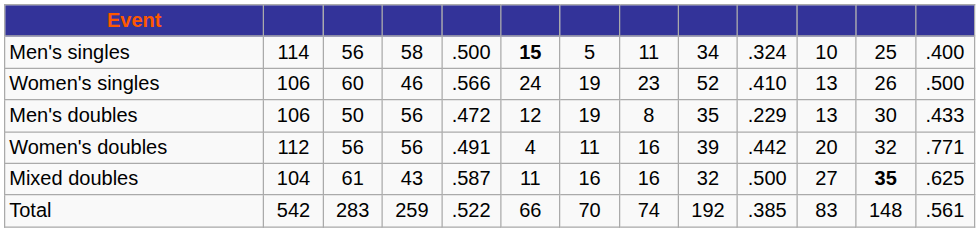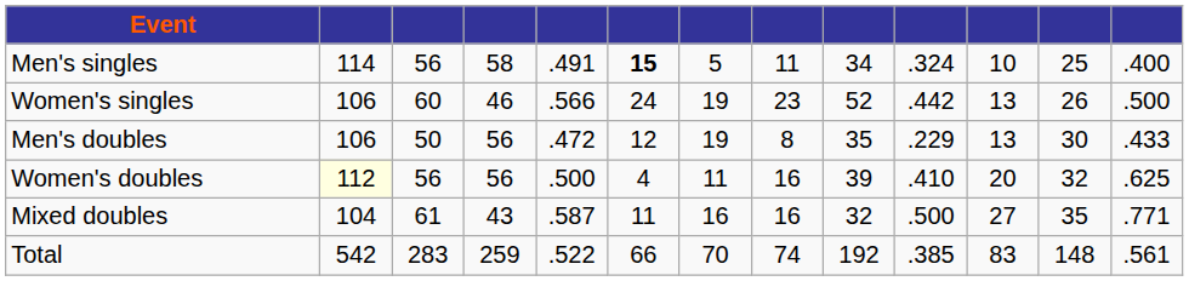 <table class="wikitable" style="text-align:center">
 <tr>
 <th style="background:#333399; color:#FF5800" width="200px">Event</th>
 <th style="background:#333399; color:#FF5800" width="40px"></th>
 <th style="background:#333399; color:#FF5800" width="40px"></th>
 <th style="background:#333399; color:#FF5800" width="40px"></th>
 <th style="background:#333399; color:#FF5800" width="40px"></th>
 <th style="background:#333399; color:#FF5800" width="40px"></th>
 <th style="background:#333399; color:#FF5800" width="40px"></th>
 <th style="background:#333399; color:#FF5800" width="40px"></th>
 <th style="background:#333399; color:#FF5800" width="40px"></th>
 <th style="background:#333399; color:#FF5800" width="40px"></th>
 <th style="background:#333399; color:#FF5800" width="40px"></th>
 <th style="background:#333399; color:#FF5800" width="40px"></th>
 <th style="background:#333399; color:#FF5800" width="40px"></th>
 </tr>
 <tr>
 <td style="text-align:left">Men's singles</td>
 <td>114</td>
 <td>56</td>
 <td>58</td>
-<td>.500</td>
+<td>.491</td>
 <td><strong>15</strong></td>
 <td>5</td>
 <td>11</td>
 <td>34</td>
 <td>.324</td>
 <td>10</td>
 <td>25</td>
 <td>.400</td>
 </tr>
 <tr>
 <td style="text-align:left">Women's singles</td>
 <td>106</td>
 <td>60</td>
 <td>46</td>
 <td>.566</td>
 <td>24</td>
 <td>19</td>
 <td>23</td>
 <td>52</td>
-<td>.410</td>
+<td>.442</td>
 <td>13</td>
 <td>26</td>
 <td>.500</td>
 </tr>
 <tr>
 <td style="text-align:left">Men's doubles</td>
 <td>106</td>
 <td>50</td>
 <td>56</td>
 <td>.472</td>
 <td>12</td>
 <td>19</td>
 <td>8</td>
 <td>35</td>
 <td>.229</td>
 <td>13</td>
 <td>30</td>
 <td>.433</td>
 </tr>
 <tr>
 <td style="text-align:left">Women's doubles</td>
-<td>112</td>
+<td style="background: lightyellow;">112</td>
 <td>56</td>
 <td>56</td>
-<td>.491</td>
+<td>.500</td>
 <td>4</td>
 <td>11</td>
 <td>16</td>
 <td>39</td>
-<td>.442</td>
+<td>.410</td>
 <td>20</td>
 <td>32</td>
-<td>.771</td>
+<td>.625</td>
 </tr>
 <tr>
 <td style="text-align:left">Mixed doubles</td>
 <td>104</td>
 <td>61</td>
 <td>43</td>
 <td>.587</td>
 <td>11</td>
 <td>16</td>
 <td>16</td>
 <td>32</td>
 <td>.500</td>
 <td>27</td>
-<td><strong>35</strong></td>
-<td>.625</td>
+<td>35</td>
+<td>.771</td>
 </tr>
 <tr>
 <td style="text-align:left">Total</td>
 <td>542</td>
 <td>283</td>
 <td>259</td>
 <td>.522</td>
 <td>66</td>
 <td>70</td>
 <td>74</td>
 <td>192</td>
 <td>.385</td>
 <td>83</td>
 <td>148</td>
 <td>.561</td>
 </tr>
 </table>
